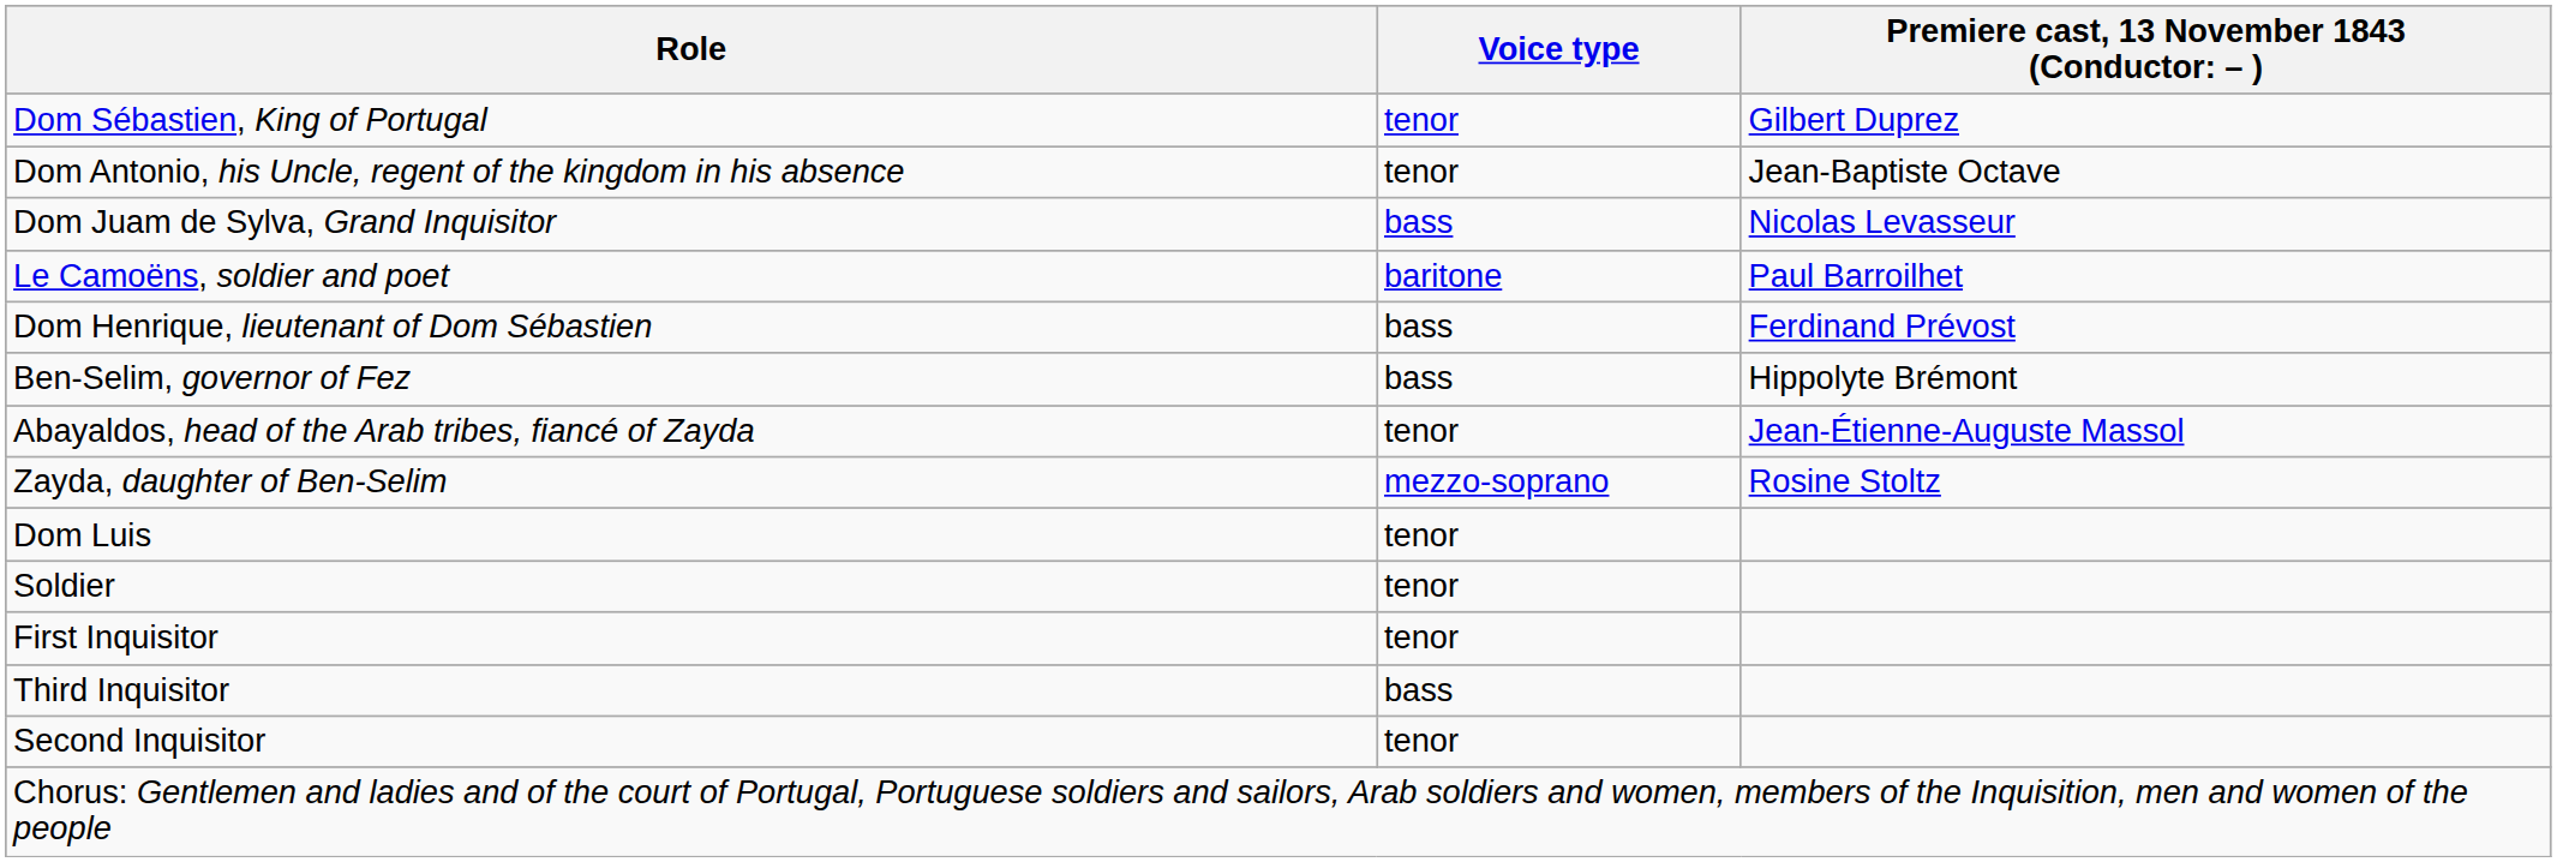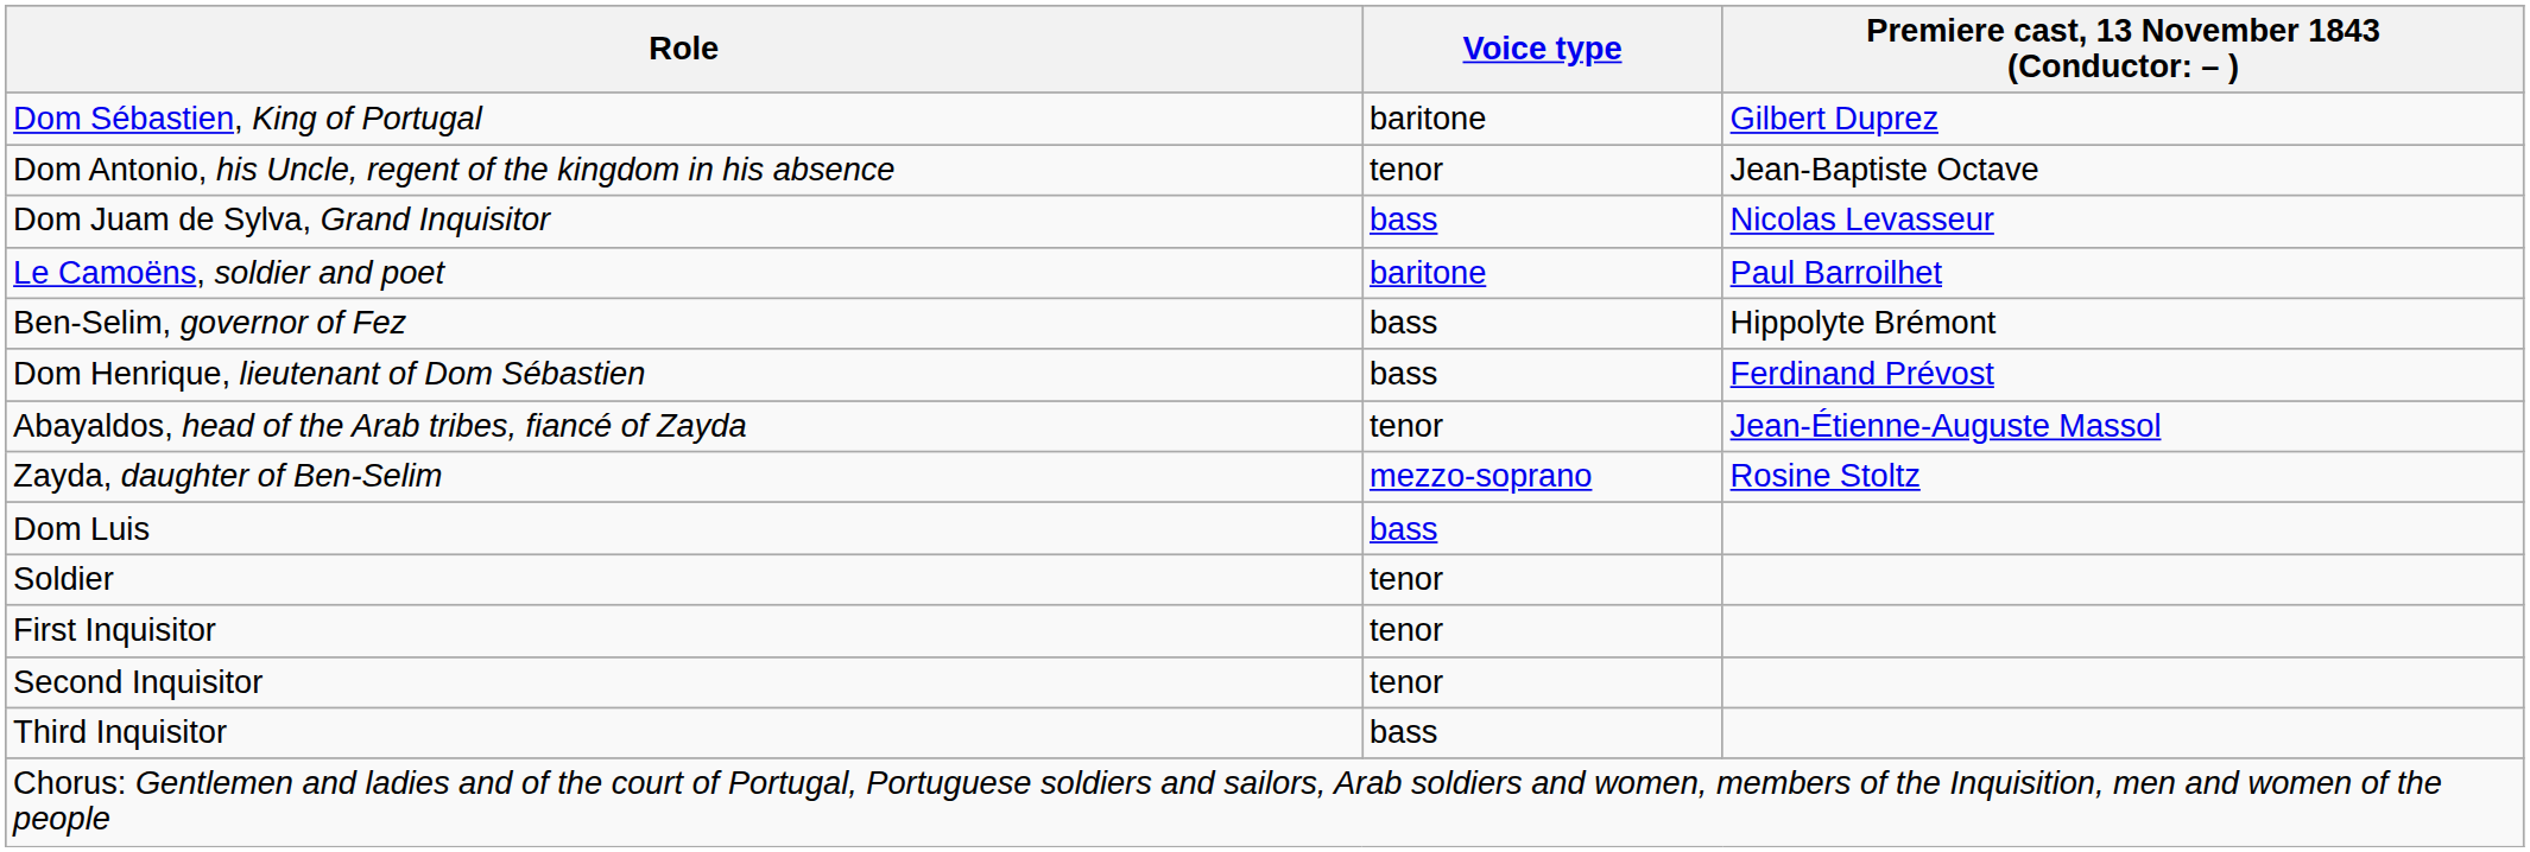 <table class="wikitable">
 <tr>
 <th>Role</th>
 <th><a href='#'>Voice type</a></th>
 <th>Premiere cast, 13 November 1843<br>(Conductor: – )</th>
 </tr>
 <tr>
 <td><a href='#'>Dom Sébastien</a>, <em>King of Portugal</em></td>
-<td><a href='#'>tenor</a></td>
+<td>baritone</td>
 <td><a href='#'>Gilbert Duprez</a></td>
 </tr>
 <tr>
 <td>Dom Antonio, <em>his Uncle, regent of the kingdom in his absence</em></td>
 <td>tenor</td>
 <td>Jean-Baptiste Octave</td>
 </tr>
 <tr>
 <td>Dom Juam de Sylva, <em>Grand Inquisitor</em></td>
 <td><a href='#'>bass</a></td>
 <td><a href='#'>Nicolas Levasseur</a></td>
 </tr>
 <tr>
 <td><a href='#'>Le Camoëns</a>, <em>soldier and poet</em></td>
 <td><a href='#'>baritone</a></td>
 <td><a href='#'>Paul Barroilhet</a></td>
 </tr>
 <tr>
+<td>Ben-Selim, <em>governor of Fez</em></td>
+<td>bass</td>
+<td>Hippolyte Brémont</td>
+</tr>
+<tr>
 <td>Dom Henrique, <em>lieutenant of Dom Sébastien</em></td>
 <td>bass</td>
 <td><a href='#'>Ferdinand Prévost</a></td>
-</tr>
-<tr>
-<td>Ben-Selim, <em>governor of Fez</em></td>
-<td>bass</td>
-<td>Hippolyte Brémont</td>
 </tr>
 <tr>
 <td>Abayaldos, <em>head of the Arab tribes, fiancé of Zayda</em></td>
 <td>tenor</td>
 <td><a href='#'>Jean-Étienne-Auguste Massol</a></td>
 </tr>
 <tr>
 <td>Zayda, <em>daughter of Ben-Selim</em></td>
 <td><a href='#'>mezzo-soprano</a></td>
 <td><a href='#'>Rosine Stoltz</a></td>
 </tr>
 <tr>
 <td>Dom Luis</td>
-<td>tenor</td>
+<td><a href='#'>bass</a></td>
 <td></td>
 </tr>
 <tr>
 <td>Soldier</td>
 <td>tenor</td>
 <td></td>
 </tr>
 <tr>
 <td>First Inquisitor</td>
 <td>tenor</td>
 <td></td>
 </tr>
 <tr>
-<td>Third Inquisitor</td>
-<td>bass</td>
+<td>Second Inquisitor</td>
+<td>tenor</td>
 <td></td>
 </tr>
 <tr>
-<td>Second Inquisitor</td>
-<td>tenor</td>
+<td>Third Inquisitor</td>
+<td>bass</td>
 <td></td>
 </tr>
 <tr>
 <td colspan="3">Chorus: <em>Gentlemen and ladies and of the court of Portugal, Portuguese soldiers and sailors, Arab soldiers and women, members of the Inquisition, men and women of the people</em></td>
 </tr>
 </table>
